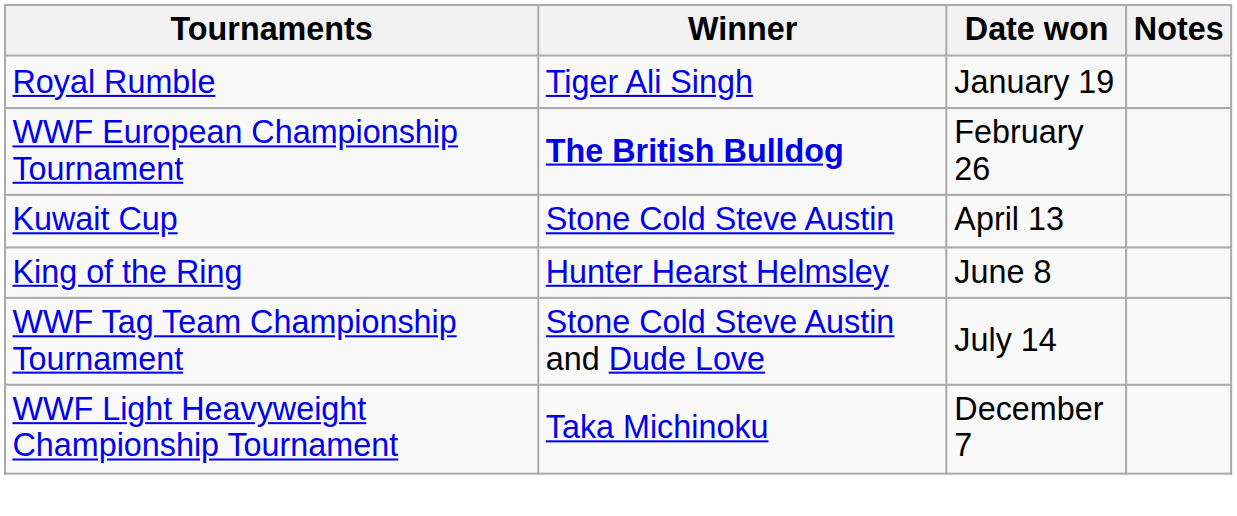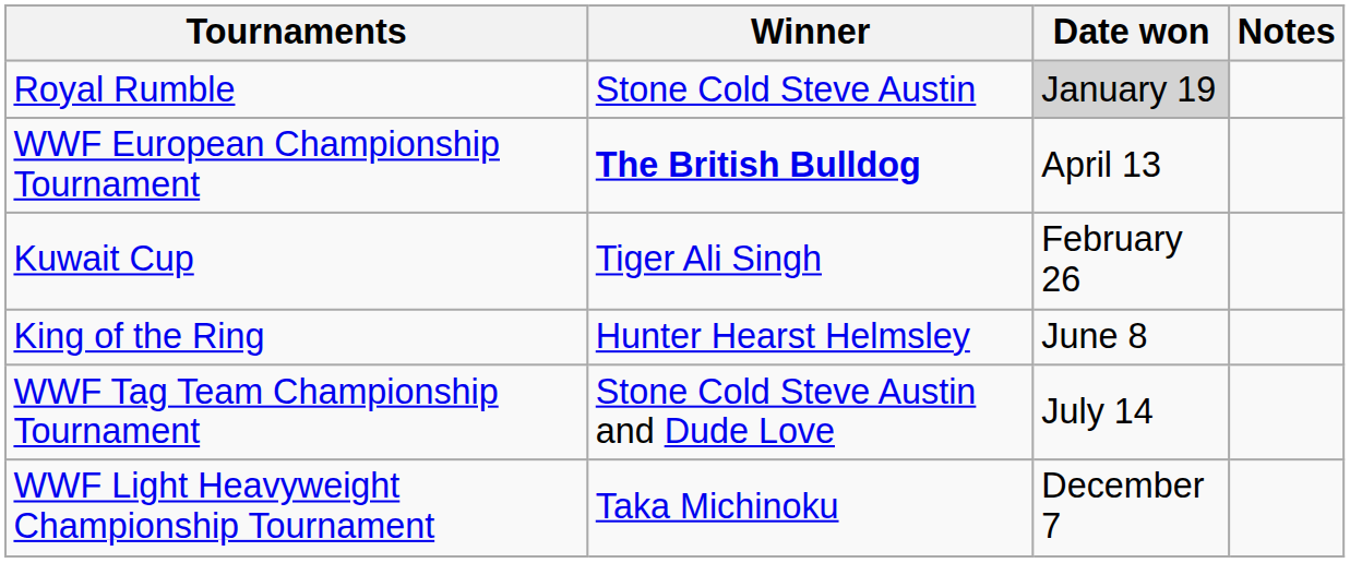 <table class="wikitable">
 <tr>
 <th>Tournaments</th>
 <th>Winner</th>
 <th>Date won</th>
 <th>Notes</th>
 </tr>
 <tr>
 <td><a href='#'>Royal Rumble</a></td>
-<td><a href='#'>Tiger Ali Singh</a></td>
-<td>January 19</td>
+<td><a href='#'>Stone Cold Steve Austin</a></td>
+<td style="background: lightgrey;">January 19</td>
 <td></td>
 </tr>
 <tr>
 <td><a href='#'>WWF European Championship Tournament</a></td>
 <td><strong><a href='#'>The British Bulldog</a></strong></td>
-<td>February 26</td>
+<td>April 13</td>
 <td></td>
 </tr>
 <tr>
 <td><a href='#'>Kuwait Cup</a></td>
-<td><a href='#'>Stone Cold Steve Austin</a></td>
-<td>April 13</td>
+<td><a href='#'>Tiger Ali Singh</a></td>
+<td>February 26</td>
 <td></td>
 </tr>
 <tr>
 <td><a href='#'>King of the Ring</a></td>
 <td><a href='#'>Hunter Hearst Helmsley</a></td>
 <td>June 8</td>
 <td></td>
 </tr>
 <tr>
 <td><a href='#'>WWF Tag Team Championship Tournament</a></td>
 <td><a href='#'>Stone Cold Steve Austin</a> and <a href='#'>Dude Love</a></td>
 <td>July 14</td>
 <td></td>
 </tr>
 <tr>
 <td><a href='#'>WWF Light Heavyweight Championship Tournament</a></td>
 <td><a href='#'>Taka Michinoku</a></td>
 <td>December 7</td>
 <td></td>
 </tr>
 </table>
